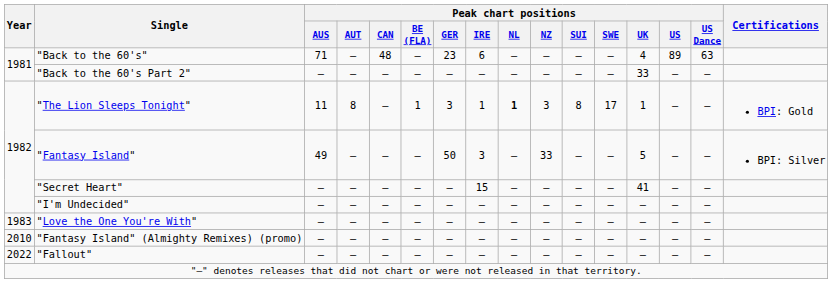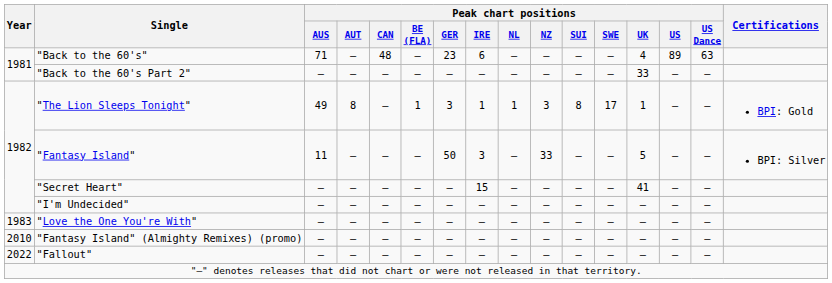 <table class="wikitable">
 <tr>
 <th rowspan="2">Year</th>
 <th rowspan="2">Single</th>
 <th colspan="13">Peak chart positions</th>
 <th rowspan="2"><a href='#'>Certifications</a></th>
 </tr>
 <tr>
 <th scope="col" style="width:3em;font-size:90%;"><a href='#'>AUS</a><br></th>
 <th scope="col" style="width:3em;font-size:90%;"><a href='#'>AUT</a><br></th>
 <th scope="col" style="width:3em;font-size:90%;"><a href='#'>CAN</a><br></th>
 <th scope="col" style="width:3em;font-size:90%;"><a href='#'>BE (FLA)</a><br></th>
 <th scope="col" style="width:3em;font-size:90%;"><a href='#'>GER</a><br></th>
 <th scope="col" style="width:3em;font-size:90%;"><a href='#'>IRE</a><br></th>
 <th scope="col" style="width:3em;font-size:90%;"><a href='#'>NL</a><br></th>
 <th scope="col" style="width:3em;font-size:90%;"><a href='#'>NZ</a><br></th>
 <th scope="col" style="width:3em;font-size:90%;"><a href='#'>SUI</a><br></th>
 <th scope="col" style="width:3em;font-size:90%;"><a href='#'>SWE</a><br></th>
 <th scope="col" style="width:3em;font-size:90%;"><a href='#'>UK</a><br></th>
 <th scope="col" style="width:3em;font-size:90%;"><a href='#'>US</a><br></th>
 <th scope="col" style="width:3em;font-size:90%;"><a href='#'>US Dance</a><br></th>
 </tr>
 <tr>
 <td rowspan="2">1981</td>
 <td>"Back to the 60's"</td>
 <td style="text-align:center;">71</td>
 <td style="text-align:center;">—</td>
 <td style="text-align:center;">48</td>
 <td style="text-align:center;">—</td>
 <td style="text-align:center;">23</td>
 <td style="text-align:center;">6</td>
 <td style="text-align:center;">—</td>
 <td style="text-align:center;">—</td>
 <td style="text-align:center;">—</td>
 <td style="text-align:center;">—</td>
 <td style="text-align:center;">4</td>
 <td style="text-align:center;">89</td>
 <td style="text-align:center;">63</td>
 <td></td>
 </tr>
 <tr>
 <td>"Back to the 60's Part 2"</td>
 <td style="text-align:center;">—</td>
 <td style="text-align:center;">—</td>
 <td style="text-align:center;">—</td>
 <td style="text-align:center;">—</td>
 <td style="text-align:center;">—</td>
 <td style="text-align:center;">—</td>
 <td style="text-align:center;">—</td>
 <td style="text-align:center;">—</td>
 <td style="text-align:center;">—</td>
 <td style="text-align:center;">—</td>
 <td style="text-align:center;">33</td>
 <td style="text-align:center;">—</td>
 <td style="text-align:center;">—</td>
 <td></td>
 </tr>
 <tr>
 <td rowspan="4">1982</td>
 <td>"<a href='#'>The Lion Sleeps Tonight</a>"</td>
-<td style="text-align:center;">11</td>
+<td style="text-align:center;">49</td>
 <td style="text-align:center;">8</td>
 <td style="text-align:center;">—</td>
 <td style="text-align:center;">1</td>
 <td style="text-align:center;">3</td>
 <td style="text-align:center;">1</td>
-<td style="text-align:center;"><strong>1</strong></td>
+<td style="text-align:center;">1</td>
 <td style="text-align:center;">3</td>
 <td style="text-align:center;">8</td>
 <td style="text-align:center;">17</td>
 <td style="text-align:center;">1</td>
 <td style="text-align:center;">—</td>
 <td style="text-align:center;">—</td>
 <td><br><ul><li><a href='#'>BPI</a>: Gold</li></ul></td>
 </tr>
 <tr>
 <td>"<a href='#'>Fantasy Island</a>"</td>
-<td style="text-align:center;">49</td>
+<td style="text-align:center;">11</td>
 <td style="text-align:center;">—</td>
 <td style="text-align:center;">—</td>
 <td style="text-align:center;">—</td>
 <td style="text-align:center;">50</td>
 <td style="text-align:center;">3</td>
 <td style="text-align:center;">—</td>
 <td style="text-align:center;">33</td>
 <td style="text-align:center;">—</td>
 <td style="text-align:center;">—</td>
 <td style="text-align:center;">5</td>
 <td style="text-align:center;">—</td>
 <td style="text-align:center;">—</td>
 <td><br><ul><li>BPI: Silver</li></ul></td>
 </tr>
 <tr>
 <td>"Secret Heart"</td>
 <td style="text-align:center;">—</td>
 <td style="text-align:center;">—</td>
 <td style="text-align:center;">—</td>
 <td style="text-align:center;">—</td>
 <td style="text-align:center;">—</td>
 <td style="text-align:center;">15</td>
 <td style="text-align:center;">—</td>
 <td style="text-align:center;">—</td>
 <td style="text-align:center;">—</td>
 <td style="text-align:center;">—</td>
 <td style="text-align:center;">41</td>
 <td style="text-align:center;">—</td>
 <td style="text-align:center;">—</td>
 <td></td>
 </tr>
 <tr>
 <td>"I'm Undecided"</td>
 <td style="text-align:center;">—</td>
 <td style="text-align:center;">—</td>
 <td style="text-align:center;">—</td>
 <td style="text-align:center;">—</td>
 <td style="text-align:center;">—</td>
 <td style="text-align:center;">—</td>
 <td style="text-align:center;">—</td>
 <td style="text-align:center;">—</td>
 <td style="text-align:center;">—</td>
 <td style="text-align:center;">—</td>
 <td style="text-align:center;">—</td>
 <td style="text-align:center;">—</td>
 <td style="text-align:center;">—</td>
 <td></td>
 </tr>
 <tr>
 <td>1983</td>
 <td>"<a href='#'>Love the One You're With</a>"</td>
 <td style="text-align:center;">—</td>
 <td style="text-align:center;">—</td>
 <td style="text-align:center;">—</td>
 <td style="text-align:center;">—</td>
 <td style="text-align:center;">—</td>
 <td style="text-align:center;">—</td>
 <td style="text-align:center;">—</td>
 <td style="text-align:center;">—</td>
 <td style="text-align:center;">—</td>
 <td style="text-align:center;">—</td>
 <td style="text-align:center;">—</td>
 <td style="text-align:center;">—</td>
 <td style="text-align:center;">—</td>
 <td></td>
 </tr>
 <tr>
 <td>2010</td>
 <td>"Fantasy Island" (Almighty Remixes) (promo)</td>
 <td style="text-align:center;">—</td>
 <td style="text-align:center;">—</td>
 <td style="text-align:center;">—</td>
 <td style="text-align:center;">—</td>
 <td style="text-align:center;">—</td>
 <td style="text-align:center;">—</td>
 <td style="text-align:center;">—</td>
 <td style="text-align:center;">—</td>
 <td style="text-align:center;">—</td>
 <td style="text-align:center;">—</td>
 <td style="text-align:center;">—</td>
 <td style="text-align:center;">—</td>
 <td style="text-align:center;">—</td>
 <td></td>
 </tr>
 <tr>
 <td>2022</td>
 <td>"Fallout"</td>
 <td style="text-align:center;">—</td>
 <td style="text-align:center;">—</td>
 <td style="text-align:center;">—</td>
 <td style="text-align:center;">—</td>
 <td style="text-align:center;">—</td>
 <td style="text-align:center;">—</td>
 <td style="text-align:center;">—</td>
 <td style="text-align:center;">—</td>
 <td style="text-align:center;">—</td>
 <td style="text-align:center;">—</td>
 <td style="text-align:center;">—</td>
 <td style="text-align:center;">—</td>
 <td style="text-align:center;">—</td>
 <td></td>
 </tr>
 <tr>
 <td colspan="17" style="text-align:center; font-size:9pt;">"—" denotes releases that did not chart or were not released in that territory.</td>
 </tr>
 </table>
